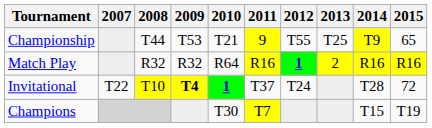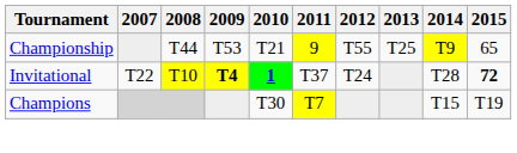 <table class="wikitable" style="text-align:center;">
 <tr>
 <th>Tournament</th>
 <th>2007</th>
 <th>2008</th>
 <th>2009</th>
 <th>2010</th>
 <th>2011</th>
 <th>2012</th>
 <th>2013</th>
 <th>2014</th>
 <th>2015</th>
 </tr>
 <tr>
 <td align="left"><a href='#'>Championship</a></td>
 <td style="background:#eeeeee;"></td>
 <td>T44</td>
 <td>T53</td>
 <td>T21</td>
 <td style="background:yellow;">9</td>
 <td>T55</td>
 <td>T25</td>
 <td style="background:yellow;">T9</td>
 <td>65</td>
 </tr>
 <tr>
-<td align="left"><a href='#'>Match Play</a></td>
-<td style="background:#eeeeee;"></td>
-<td>R32</td>
-<td>R32</td>
-<td>R64</td>
-<td style="background:yellow;">R16</td>
-<td style="background:lime;"><strong><a href='#'>1</a></strong></td>
-<td style="background:yellow;">2</td>
-<td style="background:yellow;">R16</td>
-<td style="background:yellow;">R16</td>
-</tr>
-<tr>
 <td align="left"><a href='#'>Invitational</a></td>
 <td>T22</td>
 <td style="background:yellow;">T10</td>
 <td style="background:yellow;"><strong>T4</strong></td>
 <td style="background:lime;"><strong><a href='#'>1</a></strong></td>
 <td>T37</td>
 <td>T24</td>
 <td style="background:#eeeeee;"></td>
 <td>T28</td>
-<td>72</td>
+<td><strong>72</strong></td>
 </tr>
 <tr>
 <td align="left"><a href='#'>Champions</a></td>
 <td style="background:#D3D3D3;" colspan=2></td>
 <td style="background:#eeeeee;"></td>
 <td>T30</td>
 <td style="background:yellow;">T7</td>
 <td style="background:#eeeeee;"></td>
 <td style="background:#eeeeee;"></td>
 <td>T15</td>
 <td>T19</td>
 </tr>
 </table>
